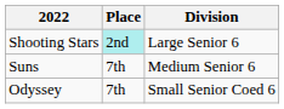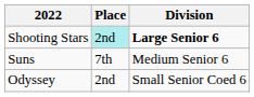 <table class="wikitable">
 <tr>
 <th>2022</th>
 <th>Place</th>
 <th>Division</th>
 </tr>
 <tr>
 <td>Shooting Stars</td>
 <td style="background: paleturquoise;">2nd</td>
-<td>Large Senior 6</td>
+<td><strong>Large Senior 6</strong></td>
 </tr>
 <tr>
 <td>Suns</td>
 <td>7th</td>
 <td>Medium Senior 6</td>
 </tr>
 <tr>
 <td>Odyssey</td>
-<td>7th</td>
+<td>2nd</td>
 <td>Small Senior Coed 6</td>
 </tr>
 </table>
